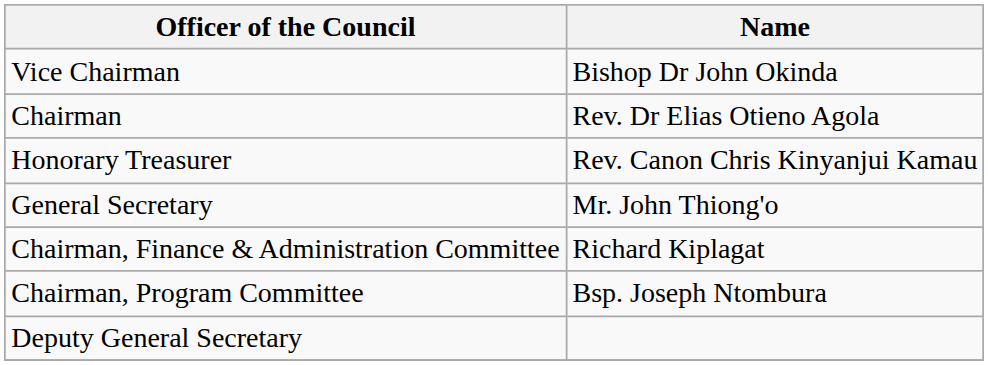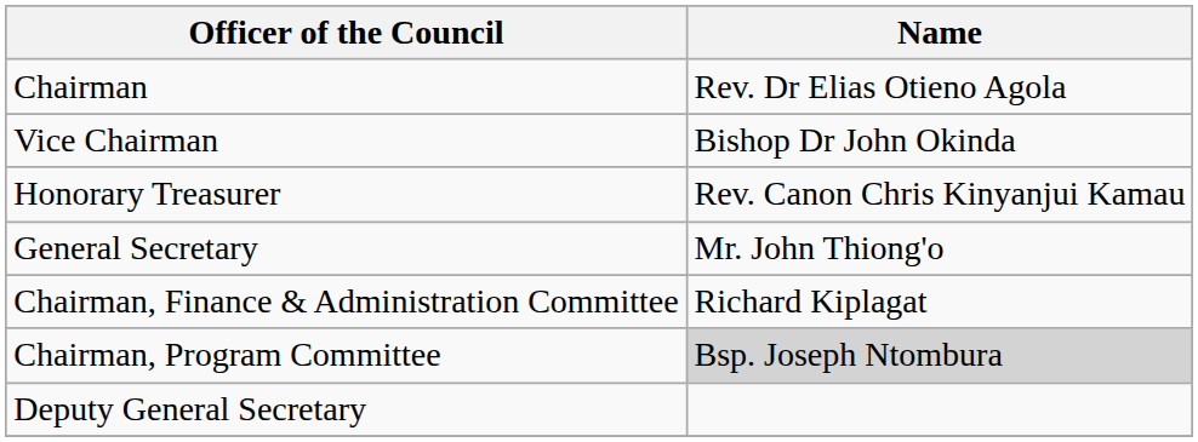 <table class="wikitable">
 <tr>
 <th>Officer of the Council</th>
 <th>Name</th>
 </tr>
 <tr>
+<td>Chairman</td>
+<td>Rev. Dr Elias Otieno Agola</td>
+</tr>
+<tr>
 <td>Vice Chairman</td>
 <td>Bishop Dr John Okinda</td>
-</tr>
-<tr>
-<td>Chairman</td>
-<td>Rev. Dr Elias Otieno Agola</td>
 </tr>
 <tr>
 <td>Honorary Treasurer</td>
 <td>Rev. Canon Chris Kinyanjui Kamau</td>
 </tr>
 <tr>
 <td>General Secretary</td>
 <td>Mr. John Thiong'o</td>
 </tr>
 <tr>
 <td>Chairman, Finance & Administration Committee</td>
 <td>Richard Kiplagat</td>
 </tr>
 <tr>
 <td>Chairman, Program Committee</td>
-<td>Bsp. Joseph Ntombura</td>
+<td style="background: lightgrey;">Bsp. Joseph Ntombura</td>
 </tr>
 <tr>
 <td>Deputy General Secretary</td>
 <td></td>
 </tr>
 <tr>
 </tr>
 </table>
